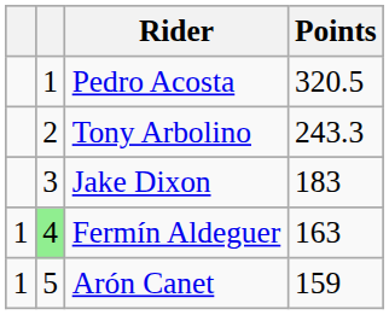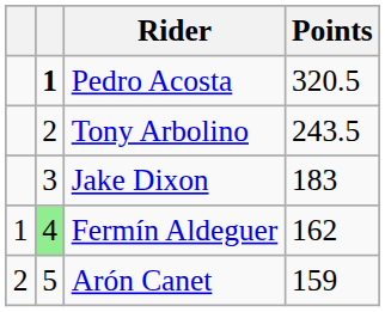 <table class="wikitable" style="font-size: 95%;">
 <tr>
 <th></th>
 <th></th>
 <th>Rider</th>
 <th>Points</th>
 </tr>
 <tr>
 <td></td>
-<td align=center>1</td>
+<td align=center><strong>1</strong></td>
 <td> <a href='#'>Pedro Acosta</a></td>
 <td align=left>320.5</td>
 </tr>
 <tr>
 <td></td>
 <td align=center>2</td>
 <td> <a href='#'>Tony Arbolino</a></td>
-<td align=left>243.3</td>
+<td align=left>243.5</td>
 </tr>
 <tr>
 <td></td>
 <td align=center>3</td>
 <td> <a href='#'>Jake Dixon</a></td>
 <td align=left>183</td>
 </tr>
 <tr>
 <td> 1</td>
 <td align=center style="background: lightgreen;">4</td>
 <td> <a href='#'>Fermín Aldeguer</a></td>
-<td align=left>163</td>
+<td align=left>162</td>
 </tr>
 <tr>
-<td> 1</td>
+<td> 2</td>
 <td align=center>5</td>
 <td> <a href='#'>Arón Canet</a></td>
 <td align=left>159</td>
 </tr>
 </table>
